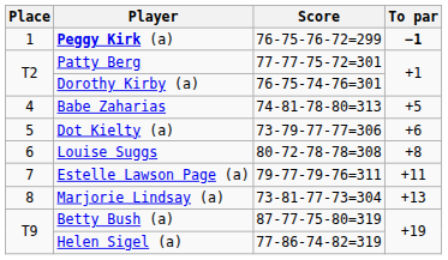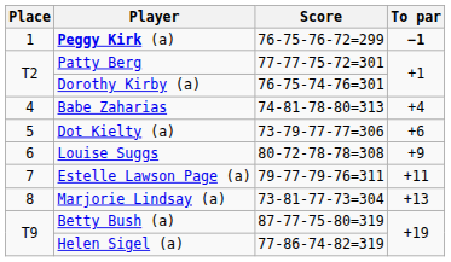 <table class="wikitable">
 <tr>
 <th>Place</th>
 <th>Player</th>
 <th>Score</th>
 <th>To par</th>
 </tr>
 <tr>
 <td align=center>1</td>
 <td> <strong><a href='#'>Peggy Kirk</a></strong> (a)</td>
 <td>76-75-76-72=299</td>
 <td align=center><strong>−1</strong></td>
 </tr>
 <tr>
 <td align=center rowspan=2>T2</td>
 <td> <a href='#'>Patty Berg</a></td>
 <td>77-77-75-72=301</td>
 <td align=center rowspan=2>+1</td>
 </tr>
 <tr>
 <td> <a href='#'>Dorothy Kirby</a> (a)</td>
 <td>76-75-74-76=301</td>
 </tr>
 <tr>
 <td align=center>4</td>
 <td> <a href='#'>Babe Zaharias</a></td>
 <td>74-81-78-80=313</td>
-<td align=center>+5</td>
+<td align=center>+4</td>
 </tr>
 <tr>
 <td align=center>5</td>
 <td> <a href='#'>Dot Kielty</a> (a)</td>
 <td>73-79-77-77=306</td>
 <td align=center>+6</td>
 </tr>
 <tr>
 <td align=center>6</td>
 <td> <a href='#'>Louise Suggs</a></td>
 <td>80-72-78-78=308</td>
-<td align=center>+8</td>
+<td align=center>+9</td>
 </tr>
 <tr>
 <td align=center>7</td>
 <td> <a href='#'>Estelle Lawson Page</a> (a)</td>
 <td>79-77-79-76=311</td>
 <td align=center>+11</td>
 </tr>
 <tr>
 <td align=center>8</td>
 <td> <a href='#'>Marjorie Lindsay</a> (a)</td>
 <td>73-81-77-73=304</td>
 <td align=center>+13</td>
 </tr>
 <tr>
 <td align=center rowspan=2>T9</td>
 <td> <a href='#'>Betty Bush</a> (a)</td>
 <td>87-77-75-80=319</td>
 <td align=center rowspan=2>+19</td>
 </tr>
 <tr>
 <td> <a href='#'>Helen Sigel</a> (a)</td>
 <td>77-86-74-82=319</td>
 </tr>
 </table>
